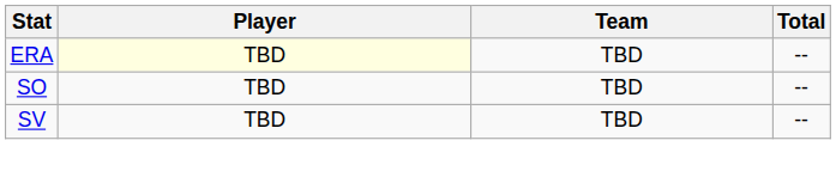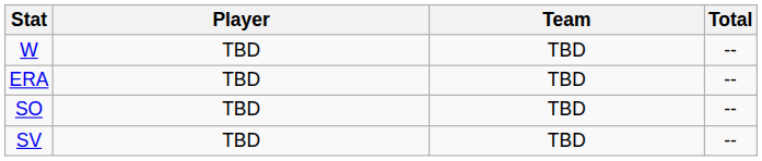 <table class="wikitable"  style="width:50%; text-align:center;">
 <tr>
 <th style="width:5%;">Stat</th>
 <th style="width:55%;">Player</th>
 <th style="width:55%;">Team</th>
 <th style="width:5%;">Total</th>
 </tr>
 <tr>
+<td><a href='#'>W</a></td>
+<td>TBD</td>
+<td>TBD</td>
+<td>--</td>
+</tr>
+<tr>
 <td><a href='#'>ERA</a></td>
-<td style="background: lightyellow;">TBD</td>
+<td>TBD</td>
 <td>TBD</td>
 <td>--</td>
 </tr>
 <tr>
 <td><a href='#'>SO</a></td>
 <td>TBD</td>
 <td>TBD</td>
 <td>--</td>
 </tr>
 <tr>
 <td><a href='#'>SV</a></td>
 <td>TBD</td>
 <td>TBD</td>
 <td>--</td>
 </tr>
 </table>
